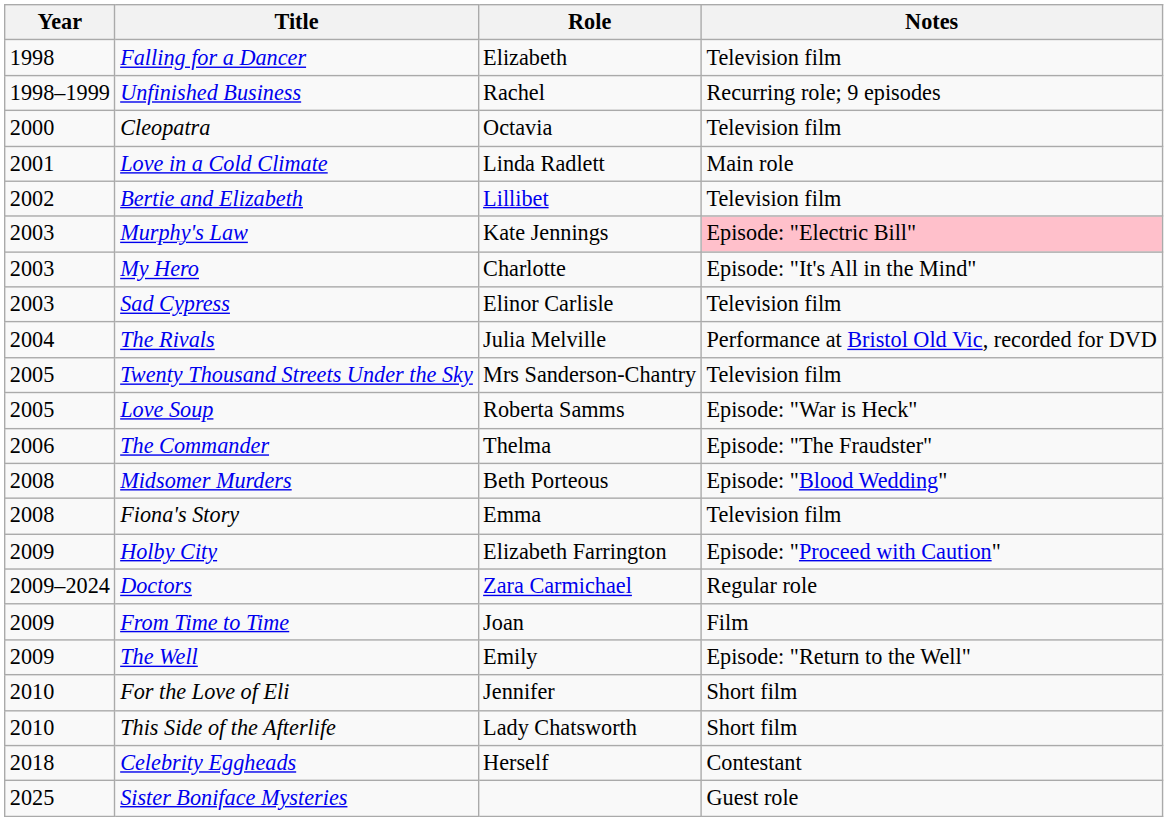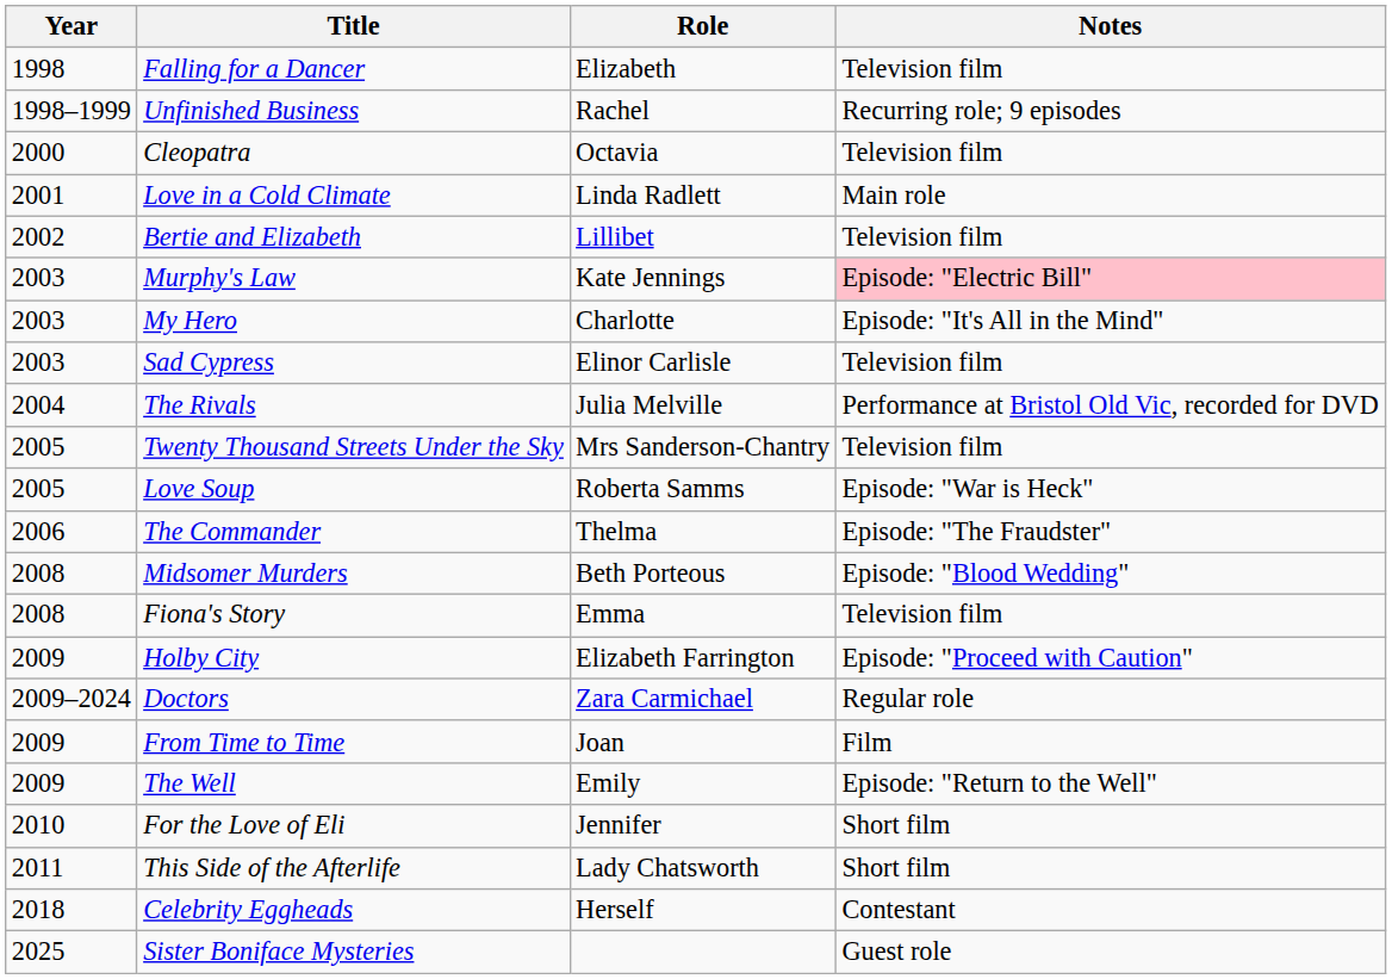 <table class="wikitable">
 <tr>
 <th>Year</th>
 <th>Title</th>
 <th>Role</th>
 <th>Notes</th>
 </tr>
 <tr>
 <td>1998</td>
 <td><em><a href='#'>Falling for a Dancer</a></em></td>
 <td>Elizabeth</td>
 <td>Television film</td>
 </tr>
 <tr>
 <td>1998–1999</td>
 <td><em><a href='#'>Unfinished Business</a></em></td>
 <td>Rachel</td>
 <td>Recurring role; 9 episodes</td>
 </tr>
 <tr>
 <td>2000</td>
 <td><em>Cleopatra</em></td>
 <td>Octavia</td>
 <td>Television film</td>
 </tr>
 <tr>
 <td>2001</td>
 <td><em><a href='#'>Love in a Cold Climate</a></em></td>
 <td>Linda Radlett</td>
 <td>Main role</td>
 </tr>
 <tr>
 <td>2002</td>
 <td><em><a href='#'>Bertie and Elizabeth</a></em></td>
 <td><a href='#'>Lillibet</a></td>
 <td>Television film</td>
 </tr>
 <tr>
 <td>2003</td>
 <td><em><a href='#'>Murphy's Law</a></em></td>
 <td>Kate Jennings</td>
 <td style="background: pink;">Episode: "Electric Bill"</td>
 </tr>
 <tr>
 <td>2003</td>
 <td><em><a href='#'>My Hero</a></em></td>
 <td>Charlotte</td>
 <td>Episode: "It's All in the Mind"</td>
 </tr>
 <tr>
 <td>2003</td>
 <td><em><a href='#'>Sad Cypress</a></em></td>
 <td>Elinor Carlisle</td>
 <td>Television film</td>
 </tr>
 <tr>
 <td>2004</td>
 <td><em><a href='#'>The Rivals</a></em></td>
 <td>Julia Melville</td>
 <td>Performance at <a href='#'>Bristol Old Vic</a>, recorded for DVD</td>
 </tr>
 <tr>
 <td>2005</td>
 <td><em><a href='#'>Twenty Thousand Streets Under the Sky</a></em></td>
 <td>Mrs Sanderson-Chantry</td>
 <td>Television film</td>
 </tr>
 <tr>
 <td>2005</td>
 <td><em><a href='#'>Love Soup</a></em></td>
 <td>Roberta Samms</td>
 <td>Episode: "War is Heck"</td>
 </tr>
 <tr>
 <td>2006</td>
 <td><em><a href='#'>The Commander</a></em></td>
 <td>Thelma</td>
 <td>Episode: "The Fraudster"</td>
 </tr>
 <tr>
 <td>2008</td>
 <td><em><a href='#'>Midsomer Murders</a></em></td>
 <td>Beth Porteous</td>
 <td>Episode: "<a href='#'>Blood Wedding</a>"</td>
 </tr>
 <tr>
 <td>2008</td>
 <td><em>Fiona's Story</em></td>
 <td>Emma</td>
 <td>Television film</td>
 </tr>
 <tr>
 <td>2009</td>
 <td><em><a href='#'>Holby City</a></em></td>
 <td>Elizabeth Farrington</td>
 <td>Episode: "<a href='#'>Proceed with Caution</a>"</td>
 </tr>
 <tr>
 <td>2009–2024</td>
 <td><em><a href='#'>Doctors</a></em></td>
 <td><a href='#'>Zara Carmichael</a></td>
 <td>Regular role</td>
 </tr>
 <tr>
 <td>2009</td>
 <td><em><a href='#'>From Time to Time</a></em></td>
 <td>Joan</td>
 <td>Film</td>
 </tr>
 <tr>
 <td>2009</td>
 <td><em><a href='#'>The Well</a></em></td>
 <td>Emily</td>
 <td>Episode: "Return to the Well"</td>
 </tr>
 <tr>
 <td>2010</td>
 <td><em>For the Love of Eli</em></td>
 <td>Jennifer</td>
 <td>Short film</td>
 </tr>
 <tr>
-<td>2010</td>
+<td>2011</td>
 <td><em>This Side of the Afterlife</em></td>
 <td>Lady Chatsworth</td>
 <td>Short film</td>
 </tr>
 <tr>
 <td>2018</td>
 <td><em><a href='#'>Celebrity Eggheads</a></em></td>
 <td>Herself</td>
 <td>Contestant</td>
 </tr>
 <tr>
 <td>2025</td>
 <td><em><a href='#'>Sister Boniface Mysteries</a></em></td>
 <td></td>
 <td>Guest role</td>
 </tr>
 </table>
